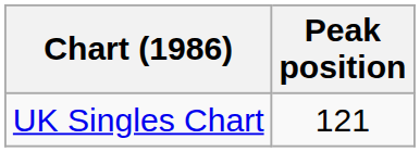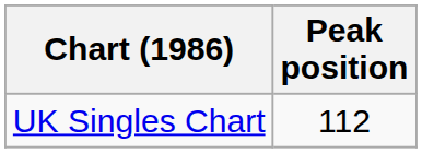 <table class="wikitable">
 <tr>
 <th>Chart (1986)</th>
 <th>Peak<br>position</th>
 </tr>
 <tr>
 <td><a href='#'>UK Singles Chart</a></td>
-<td style="text-align:center;">121</td>
+<td style="text-align:center;">112</td>
 </tr>
 </table>
